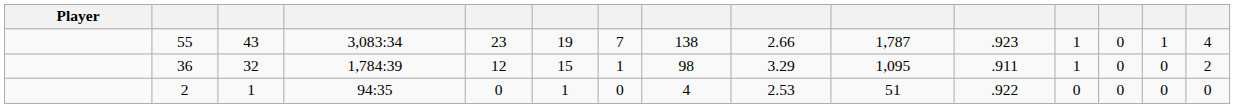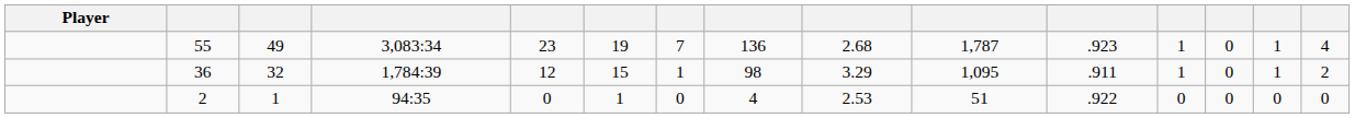 <table class="wikitable sortable" style="width:100%;">
 <tr style="text-align:center; background:#ddd;">
 <th>Player</th>
 <th></th>
 <th></th>
 <th></th>
 <th></th>
 <th></th>
 <th></th>
 <th></th>
 <th></th>
 <th></th>
 <th></th>
 <th></th>
 <th></th>
 <th></th>
 <th></th>
 </tr>
 <tr align=center>
 <td></td>
 <td>55</td>
-<td>43</td>
+<td>49</td>
 <td>3,083:34</td>
 <td>23</td>
 <td>19</td>
 <td>7</td>
-<td>138</td>
-<td>2.66</td>
+<td>136</td>
+<td>2.68</td>
 <td>1,787</td>
 <td>.923</td>
 <td>1</td>
 <td>0</td>
 <td>1</td>
 <td>4</td>
 </tr>
 <tr align=center>
 <td></td>
 <td>36</td>
 <td>32</td>
 <td>1,784:39</td>
 <td>12</td>
 <td>15</td>
 <td>1</td>
 <td>98</td>
 <td>3.29</td>
 <td>1,095</td>
 <td>.911</td>
 <td>1</td>
 <td>0</td>
-<td>0</td>
+<td>1</td>
 <td>2</td>
 </tr>
 <tr align=center>
 <td></td>
 <td>2</td>
 <td>1</td>
 <td>94:35</td>
 <td>0</td>
 <td>1</td>
 <td>0</td>
 <td>4</td>
 <td>2.53</td>
 <td>51</td>
 <td>.922</td>
 <td>0</td>
 <td>0</td>
 <td>0</td>
 <td>0</td>
 </tr>
 </table>
